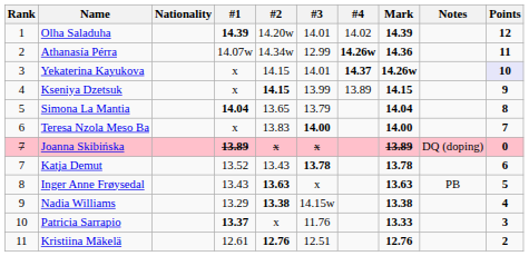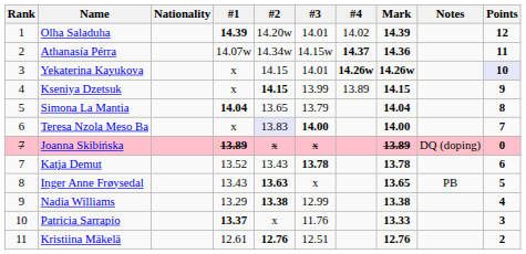 <table class="wikitable sortable" style="text-align:center">
 <tr>
 <th>Rank</th>
 <th>Name</th>
 <th>Nationality</th>
 <th>#1</th>
 <th>#2</th>
 <th>#3</th>
 <th>#4</th>
 <th>Mark</th>
 <th>Notes</th>
 <th>Points</th>
 </tr>
 <tr>
 <td>1</td>
 <td align=left><a href='#'>Olha Saladuha</a></td>
 <td align=left></td>
 <td><strong>14.39</strong></td>
 <td>14.20w</td>
 <td>14.01</td>
 <td>14.02</td>
 <td><strong>14.39</strong></td>
 <td></td>
 <td><strong>12</strong></td>
 </tr>
 <tr>
 <td>2</td>
 <td align=left><a href='#'>Athanasía Pérra</a></td>
 <td align=left></td>
 <td>14.07w</td>
 <td>14.34w</td>
-<td>12.99</td>
-<td><strong>14.26w</strong></td>
+<td>14.15w</td>
+<td><strong>14.37</strong></td>
 <td><strong>14.36</strong></td>
 <td></td>
 <td><strong> 11</strong></td>
 </tr>
 <tr>
 <td>3</td>
 <td align=left><a href='#'>Yekaterina Kayukova</a></td>
 <td align=left></td>
 <td>x</td>
 <td>14.15</td>
 <td>14.01</td>
-<td><strong>14.37</strong></td>
+<td><strong>14.26w</strong></td>
 <td><strong>14.26w</strong></td>
 <td></td>
 <td style="background: lavender;"><strong>10</strong></td>
 </tr>
 <tr>
 <td>4</td>
 <td align=left><a href='#'>Kseniya Dzetsuk</a></td>
 <td align=left></td>
 <td>x</td>
 <td><strong>14.15</strong></td>
 <td>13.99</td>
 <td>13.89</td>
 <td><strong>14.15</strong></td>
 <td></td>
 <td><strong>9</strong></td>
 </tr>
 <tr>
 <td>5</td>
 <td align=left><a href='#'>Simona La Mantia</a></td>
 <td align=left></td>
 <td><strong>14.04</strong></td>
 <td>13.65</td>
 <td>13.79</td>
 <td></td>
 <td><strong>14.04</strong></td>
 <td></td>
 <td><strong>8</strong></td>
 </tr>
 <tr>
 <td>6</td>
 <td align=left><a href='#'>Teresa Nzola Meso Ba</a></td>
 <td align=left></td>
 <td>x</td>
-<td>13.83</td>
+<td style="background: lavender;">13.83</td>
 <td><strong>14.00</strong></td>
 <td></td>
 <td><strong>14.00</strong></td>
 <td></td>
 <td><strong>7</strong></td>
 </tr>
 <tr bgcolor=pink>
 <td><s>7 </s></td>
 <td align=left><a href='#'>Joanna Skibińska</a></td>
 <td align=left></td>
 <td><s><strong>13.89</strong> </s></td>
 <td><s>x </s></td>
 <td><s>x </s></td>
 <td></td>
 <td><s><strong>13.89</strong> </s></td>
 <td>DQ (doping)</td>
 <td><strong>0</strong></td>
 </tr>
 <tr>
 <td>7</td>
 <td align=left><a href='#'>Katja Demut</a></td>
 <td align=left></td>
 <td>13.52</td>
 <td>13.43</td>
 <td><strong>13.78</strong></td>
 <td></td>
 <td><strong>13.78</strong></td>
 <td></td>
 <td><strong>6</strong></td>
 </tr>
 <tr>
 <td>8</td>
 <td align=left><a href='#'>Inger Anne Frøysedal</a></td>
 <td align=left></td>
 <td>13.43</td>
 <td><strong>13.63</strong></td>
 <td>x</td>
 <td></td>
-<td><strong>13.63</strong></td>
+<td><strong>13.65</strong></td>
 <td>PB</td>
 <td><strong>5</strong></td>
 </tr>
 <tr>
 <td>9</td>
 <td align=left><a href='#'>Nadia Williams</a></td>
 <td align=left></td>
 <td>13.29</td>
 <td><strong>13.38</strong></td>
-<td>14.15w</td>
+<td>12.99</td>
 <td></td>
 <td><strong>13.38</strong></td>
 <td></td>
 <td><strong>4</strong></td>
 </tr>
 <tr>
 <td>10</td>
 <td align=left><a href='#'>Patricia Sarrapio</a></td>
 <td align=left></td>
 <td><strong>13.37</strong></td>
 <td>x</td>
 <td>11.76</td>
 <td></td>
 <td><strong>13.33</strong></td>
 <td></td>
 <td><strong>3</strong></td>
 </tr>
 <tr>
 <td>11</td>
 <td align=left><a href='#'>Kristiina Mäkelä</a></td>
 <td align=left></td>
 <td>12.61</td>
 <td><strong>12.76</strong></td>
 <td>12.51</td>
 <td></td>
 <td><strong>12.76</strong></td>
 <td></td>
 <td><strong>2</strong></td>
 </tr>
 </table>
